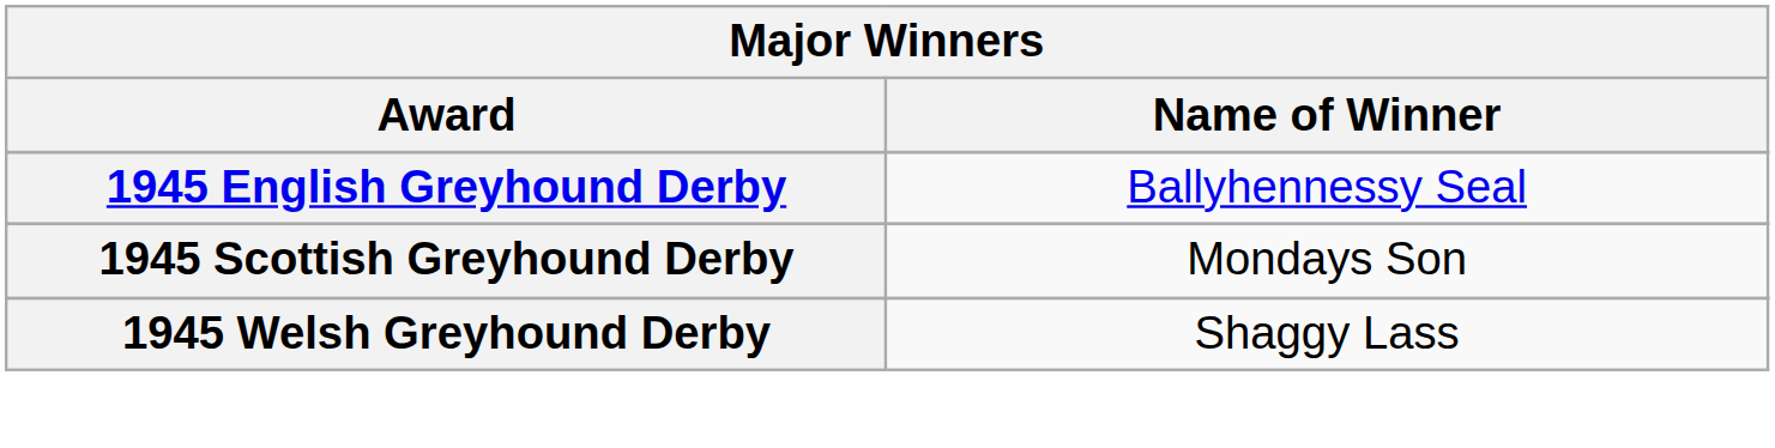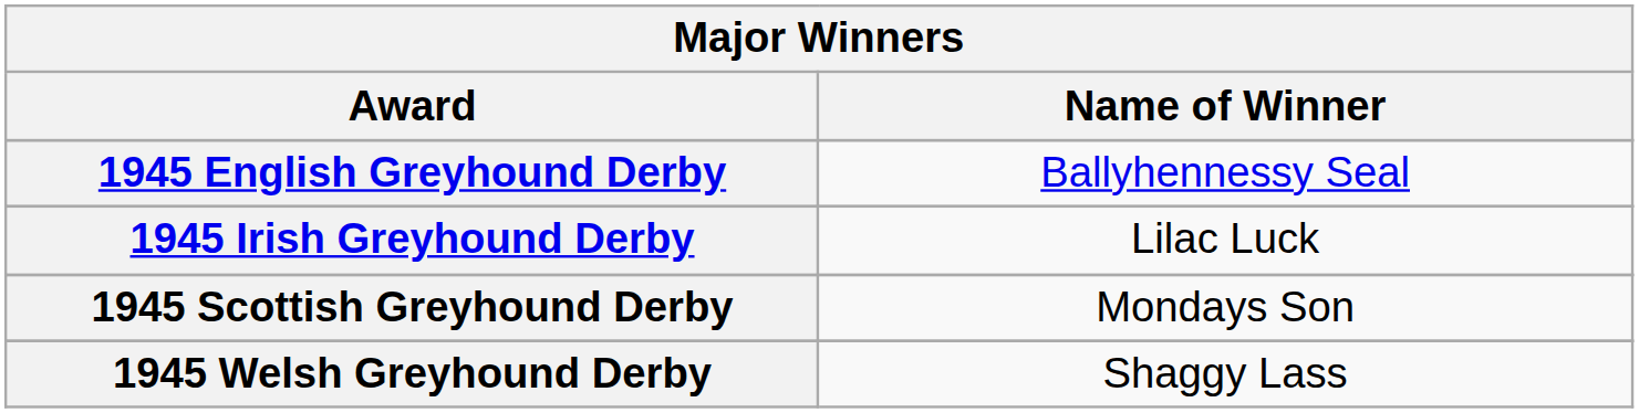 <table class="wikitable">
 <tr>
 <th colspan="2">Major Winners</th>
 </tr>
 <tr>
 <th width=300>Award</th>
 <th width=300>Name of Winner</th>
 </tr>
 <tr>
 </tr>
 <tr align=center>
 <th><a href='#'>1945 English Greyhound Derby</a></th>
 <td><a href='#'>Ballyhennessy Seal</a></td>
 </tr>
 <tr>
 </tr>
+<tr align=center>
+<th><a href='#'>1945 Irish Greyhound Derby</a></th>
+<td>Lilac Luck</td>
+</tr>
 <tr>
 </tr>
 <tr align=center>
 <th>1945 Scottish Greyhound Derby </th>
 <td>Mondays Son</td>
 </tr>
 <tr>
 </tr>
 <tr align=center>
 <th>1945 Welsh Greyhound Derby</th>
 <td>Shaggy Lass</td>
 </tr>
 </table>
